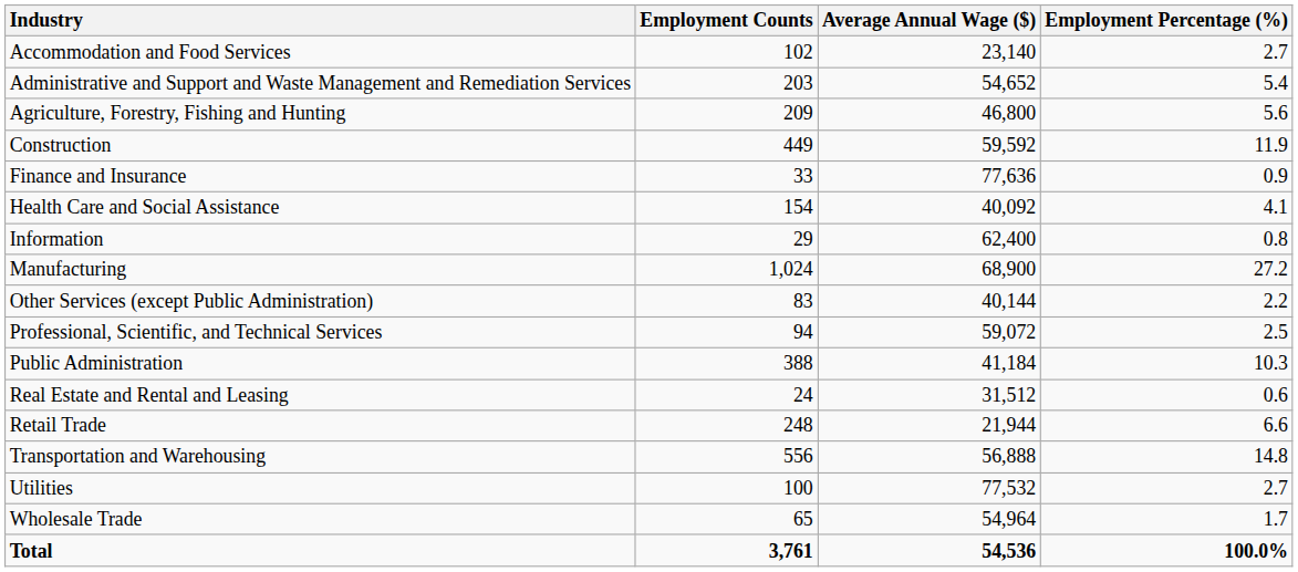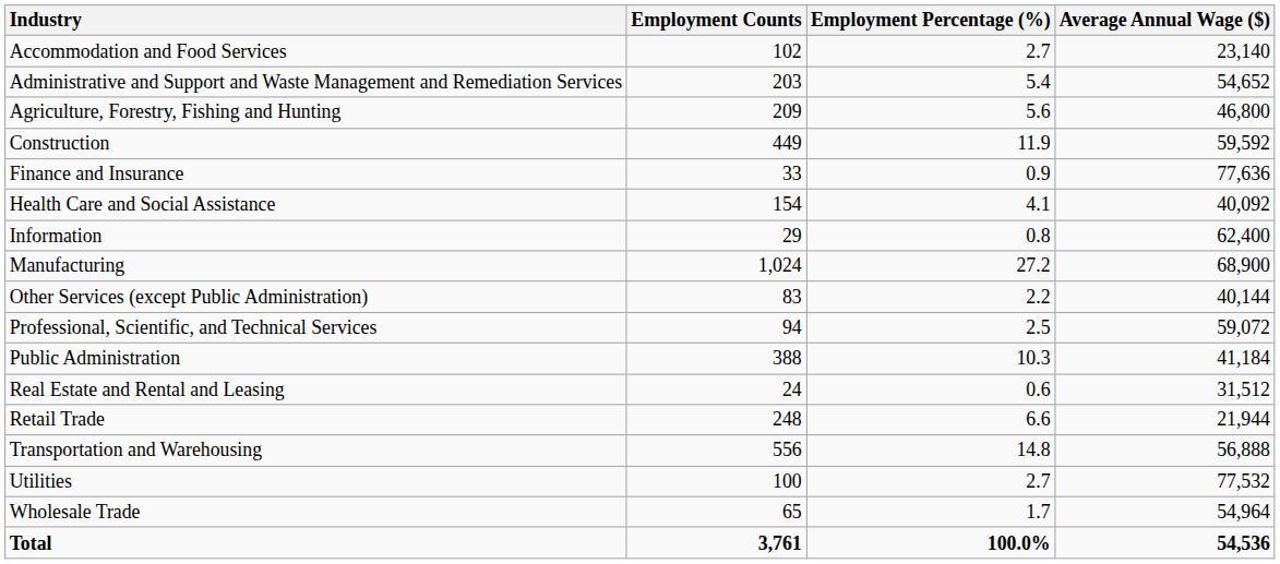 <table class="wikitable sortable">
 <tr>
 <th style="text-align:left;">Industry</th>
 <th style="text-align:right;">Employment Counts</th>
+<th style="text-align:right;">Employment Percentage (%)</th>
 <th style="text-align:right;">Average Annual Wage ($)</th>
-<th style="text-align:right;">Employment Percentage (%)</th>
 </tr>
 <tr>
 <td style="text-align:left;">Accommodation and Food Services</td>
 <td style="text-align:right;">102</td>
+<td style="text-align:right;">2.7</td>
 <td style="text-align:right;">23,140</td>
-<td style="text-align:right;">2.7</td>
 </tr>
 <tr>
 <td style="text-align:left;">Administrative and Support and Waste Management and Remediation Services</td>
 <td style="text-align:right;">203</td>
+<td style="text-align:right;">5.4</td>
 <td style="text-align:right;">54,652</td>
-<td style="text-align:right;">5.4</td>
 </tr>
 <tr>
 <td style="text-align:left;">Agriculture, Forestry, Fishing and Hunting</td>
 <td style="text-align:right;">209</td>
+<td style="text-align:right;">5.6</td>
 <td style="text-align:right;">46,800</td>
-<td style="text-align:right;">5.6</td>
 </tr>
 <tr>
 <td style="text-align:left;">Construction</td>
 <td style="text-align:right;">449</td>
+<td style="text-align:right;">11.9</td>
 <td style="text-align:right;">59,592</td>
-<td style="text-align:right;">11.9</td>
 </tr>
 <tr>
 <td style="text-align:left;">Finance and Insurance</td>
 <td style="text-align:right;">33</td>
+<td style="text-align:right;">0.9</td>
 <td style="text-align:right;">77,636</td>
-<td style="text-align:right;">0.9</td>
 </tr>
 <tr>
 <td style="text-align:left;">Health Care and Social Assistance</td>
 <td style="text-align:right;">154</td>
+<td style="text-align:right;">4.1</td>
 <td style="text-align:right;">40,092</td>
-<td style="text-align:right;">4.1</td>
 </tr>
 <tr>
 <td style="text-align:left;">Information</td>
 <td style="text-align:right;">29</td>
+<td style="text-align:right;">0.8</td>
 <td style="text-align:right;">62,400</td>
-<td style="text-align:right;">0.8</td>
 </tr>
 <tr>
 <td style="text-align:left;">Manufacturing</td>
 <td style="text-align:right;">1,024</td>
+<td style="text-align:right;">27.2</td>
 <td style="text-align:right;">68,900</td>
-<td style="text-align:right;">27.2</td>
 </tr>
 <tr>
 <td style="text-align:left;">Other Services (except Public Administration)</td>
 <td style="text-align:right;">83</td>
+<td style="text-align:right;">2.2</td>
 <td style="text-align:right;">40,144</td>
-<td style="text-align:right;">2.2</td>
 </tr>
 <tr>
 <td style="text-align:left;">Professional, Scientific, and Technical Services</td>
 <td style="text-align:right;">94</td>
+<td style="text-align:right;">2.5</td>
 <td style="text-align:right;">59,072</td>
-<td style="text-align:right;">2.5</td>
 </tr>
 <tr>
 <td style="text-align:left;">Public Administration</td>
 <td style="text-align:right;">388</td>
+<td style="text-align:right;">10.3</td>
 <td style="text-align:right;">41,184</td>
-<td style="text-align:right;">10.3</td>
 </tr>
 <tr>
 <td style="text-align:left;">Real Estate and Rental and Leasing</td>
 <td style="text-align:right;">24</td>
+<td style="text-align:right;">0.6</td>
 <td style="text-align:right;">31,512</td>
-<td style="text-align:right;">0.6</td>
 </tr>
 <tr>
 <td style="text-align:left;">Retail Trade</td>
 <td style="text-align:right;">248</td>
+<td style="text-align:right;">6.6</td>
 <td style="text-align:right;">21,944</td>
-<td style="text-align:right;">6.6</td>
 </tr>
 <tr>
 <td style="text-align:left;">Transportation and Warehousing</td>
 <td style="text-align:right;">556</td>
+<td style="text-align:right;">14.8</td>
 <td style="text-align:right;">56,888</td>
-<td style="text-align:right;">14.8</td>
 </tr>
 <tr>
 <td style="text-align:left;">Utilities</td>
 <td style="text-align:right;">100</td>
+<td style="text-align:right;">2.7</td>
 <td style="text-align:right;">77,532</td>
-<td style="text-align:right;">2.7</td>
 </tr>
 <tr>
 <td style="text-align:left;">Wholesale Trade</td>
 <td style="text-align:right;">65</td>
+<td style="text-align:right;">1.7</td>
 <td style="text-align:right;">54,964</td>
-<td style="text-align:right;">1.7</td>
 </tr>
 <tr>
 <td style="text-align:left; font-weight:bold;"><strong>Total</strong></td>
 <td style="text-align:right; font-weight:bold;"><strong>3,761</strong></td>
+<td style="text-align:right; font-weight:bold;"><strong>100.0%</strong></td>
 <td style="text-align:right; font-weight:bold;"><strong>54,536</strong></td>
-<td style="text-align:right; font-weight:bold;"><strong>100.0%</strong></td>
 </tr>
 </table>
